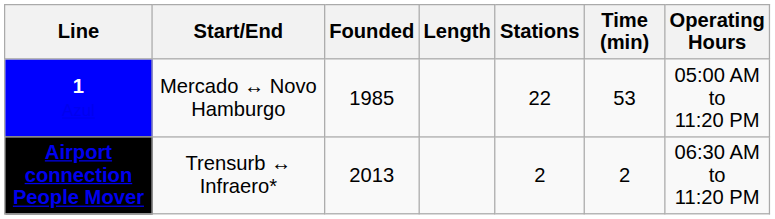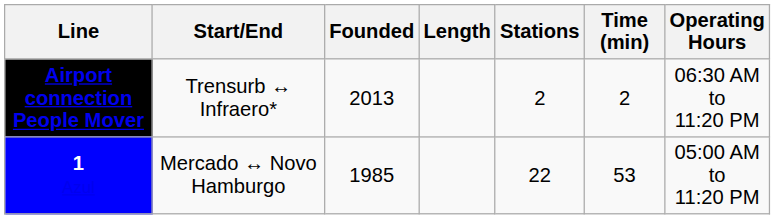 <table class="wikitable">
 <tr>
 <th align="center">Line</th>
 <th align="center">Start/End</th>
 <th align="center">Founded</th>
 <th align="center">Length</th>
 <th align="center">Stations</th>
 <th align="center">Time (min)</th>
 <th align="center">Operating<br>Hours</th>
 </tr>
 <tr>
+<td bgcolor="black" align="center" style="color:white"><strong><a href='#'><span>Airport connection<br>People Mover</span></a></strong><br></td>
+<td align="center">Trensurb ↔ Infraero*</td>
+<td align="center">2013</td>
+<td align="center"></td>
+<td align="center">2</td>
+<td align="center">2</td>
+<td align="center">06:30 AM <br>to <br>11:20 PM</td>
+</tr>
+<tr>
 <td bgcolor="blue" align="center" style="color:white"><strong>1</strong><br><small><a href='#'><span>Azul</span></a></small></td>
 <td align="center">Mercado ↔ Novo Hamburgo</td>
 <td align="center">1985</td>
 <td align="center"></td>
 <td align="center">22</td>
 <td align="center">53</td>
 <td align="center">05:00 AM <br>to <br>11:20 PM</td>
 </tr>
-<tr>
-<td bgcolor="black" align="center" style="color:white"><strong><a href='#'><span>Airport connection<br>People Mover</span></a></strong><br></td>
-<td align="center">Trensurb ↔ Infraero*</td>
-<td align="center">2013</td>
-<td align="center"></td>
-<td align="center">2</td>
-<td align="center">2</td>
-<td align="center">06:30 AM <br>to <br>11:20 PM</td>
-</tr>
 </table>
